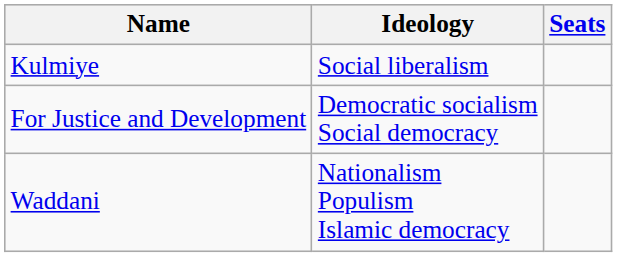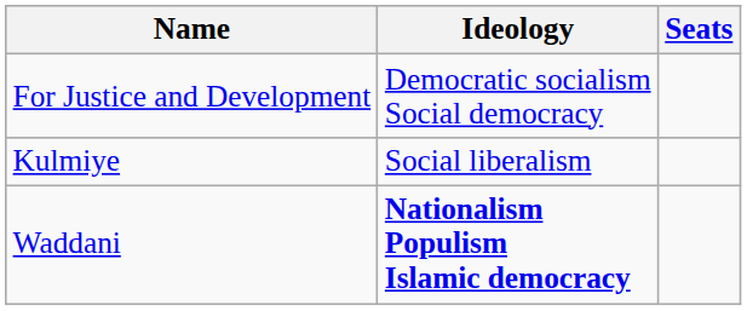 <table class="wikitable">
 <tr>
 <th>Name</th>
 <th>Ideology</th>
 <th><a href='#'>Seats</a></th>
 </tr>
 <tr>
+<td><a href='#'>For Justice and Development</a></td>
+<td><a href='#'>Democratic socialism</a><br><a href='#'>Social democracy</a></td>
+<td></td>
+</tr>
+<tr>
 <td><a href='#'>Kulmiye</a></td>
 <td><a href='#'>Social liberalism</a></td>
 <td></td>
 </tr>
 <tr>
-<td><a href='#'>For Justice and Development</a></td>
-<td><a href='#'>Democratic socialism</a><br><a href='#'>Social democracy</a></td>
-<td></td>
-</tr>
-<tr>
 <td><a href='#'>Waddani</a></td>
-<td><a href='#'>Nationalism</a><br><a href='#'>Populism</a><br><a href='#'>Islamic democracy</a></td>
+<td><strong><a href='#'>Nationalism</a><br><a href='#'>Populism</a><br><a href='#'>Islamic democracy</a></strong></td>
 <td></td>
 </tr>
 </table>
